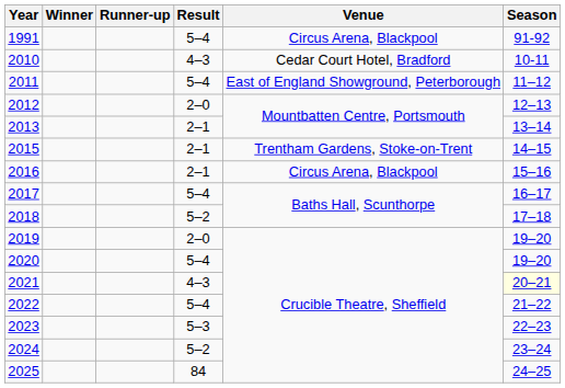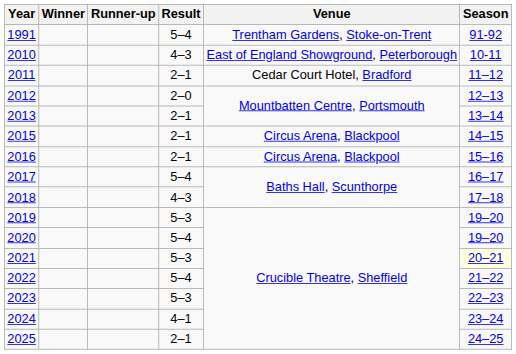 <table class="wikitable" style="text-align:center">
 <tr>
 <th>Year</th>
 <th>Winner</th>
 <th>Runner-up</th>
 <th>Result</th>
 <th>Venue</th>
 <th>Season</th>
 </tr>
 <tr>
 <td><a href='#'>1991</a></td>
 <td></td>
 <td></td>
 <td>5–4</td>
-<td><a href='#'>Circus Arena</a>, <a href='#'>Blackpool</a></td>
+<td><a href='#'>Trentham Gardens</a>, <a href='#'>Stoke-on-Trent</a></td>
 <td><a href='#'>91-92</a></td>
 </tr>
 <tr>
 <td><a href='#'>2010</a></td>
 <td></td>
 <td></td>
 <td>4–3</td>
-<td>Cedar Court Hotel, <a href='#'>Bradford</a></td>
+<td><a href='#'>East of England Showground</a>, <a href='#'>Peterborough</a></td>
 <td><a href='#'>10-11</a></td>
 </tr>
 <tr>
 <td><a href='#'>2011</a></td>
 <td></td>
 <td></td>
-<td>5–4</td>
-<td><a href='#'>East of England Showground</a>, <a href='#'>Peterborough</a></td>
+<td>2–1</td>
+<td>Cedar Court Hotel, <a href='#'>Bradford</a></td>
 <td><a href='#'>11–12</a></td>
 </tr>
 <tr>
 <td><a href='#'>2012</a></td>
 <td></td>
 <td></td>
 <td>2–0</td>
 <td rowspan="2"><a href='#'>Mountbatten Centre</a>, <a href='#'>Portsmouth</a></td>
 <td><a href='#'>12–13</a></td>
 </tr>
 <tr>
 <td><a href='#'>2013</a></td>
 <td></td>
 <td></td>
 <td>2–1</td>
 <td><a href='#'>13–14</a></td>
 </tr>
 <tr>
 <td><a href='#'>2015</a></td>
 <td></td>
 <td></td>
 <td>2–1</td>
-<td><a href='#'>Trentham Gardens</a>, <a href='#'>Stoke-on-Trent</a></td>
+<td><a href='#'>Circus Arena</a>, <a href='#'>Blackpool</a></td>
 <td><a href='#'>14–15</a></td>
 </tr>
 <tr>
 <td><a href='#'>2016</a></td>
 <td></td>
 <td></td>
 <td>2–1</td>
 <td><a href='#'>Circus Arena</a>, <a href='#'>Blackpool</a></td>
 <td><a href='#'>15–16</a></td>
 </tr>
 <tr>
 <td><a href='#'>2017</a></td>
 <td></td>
 <td></td>
 <td>5–4</td>
 <td rowspan="2"><a href='#'>Baths Hall</a>, <a href='#'>Scunthorpe</a></td>
 <td><a href='#'>16–17</a></td>
 </tr>
 <tr>
 <td><a href='#'>2018</a></td>
 <td></td>
 <td></td>
-<td>5–2</td>
+<td>4–3</td>
 <td><a href='#'>17–18</a></td>
 </tr>
 <tr>
 <td><a href='#'>2019</a></td>
 <td></td>
 <td></td>
-<td>2–0</td>
+<td>5–3</td>
 <td rowspan="7"><a href='#'>Crucible Theatre</a>, <a href='#'>Sheffield</a></td>
 <td><a href='#'>19–20</a></td>
 </tr>
 <tr>
 <td><a href='#'>2020</a></td>
 <td></td>
 <td></td>
 <td>5–4</td>
 <td><a href='#'>19–20</a></td>
 </tr>
 <tr>
 <td><a href='#'>2021</a></td>
 <td></td>
 <td></td>
-<td>4–3</td>
+<td>5–3</td>
 <td style="background: lightyellow;"><a href='#'>20–21</a></td>
 </tr>
 <tr>
 <td><a href='#'>2022</a></td>
 <td></td>
 <td></td>
 <td>5–4</td>
 <td><a href='#'>21–22</a></td>
 </tr>
 <tr>
 <td><a href='#'>2023</a></td>
 <td></td>
 <td></td>
 <td>5–3</td>
 <td><a href='#'>22–23</a></td>
 </tr>
 <tr>
 <td><a href='#'>2024</a></td>
 <td></td>
 <td></td>
-<td>5–2</td>
+<td>4–1</td>
 <td><a href='#'>23–24</a></td>
 </tr>
 <tr>
 <td><a href='#'>2025</a></td>
 <td></td>
 <td></td>
-<td>84</td>
+<td>2–1</td>
 <td><a href='#'>24–25</a></td>
 </tr>
 </table>
